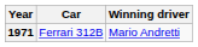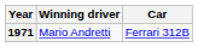 <table class="wikitable" style="font-size: 95%;">
 <tr>
 <th>Year</th>
+<th>Winning driver</th>
 <th>Car</th>
-<th>Winning driver</th>
 </tr>
 <tr>
 <th>1971</th>
+<td><a href='#'>Mario Andretti</a></td>
 <td><a href='#'>Ferrari 312B</a></td>
-<td><a href='#'>Mario Andretti</a></td>
 </tr>
 </table>
